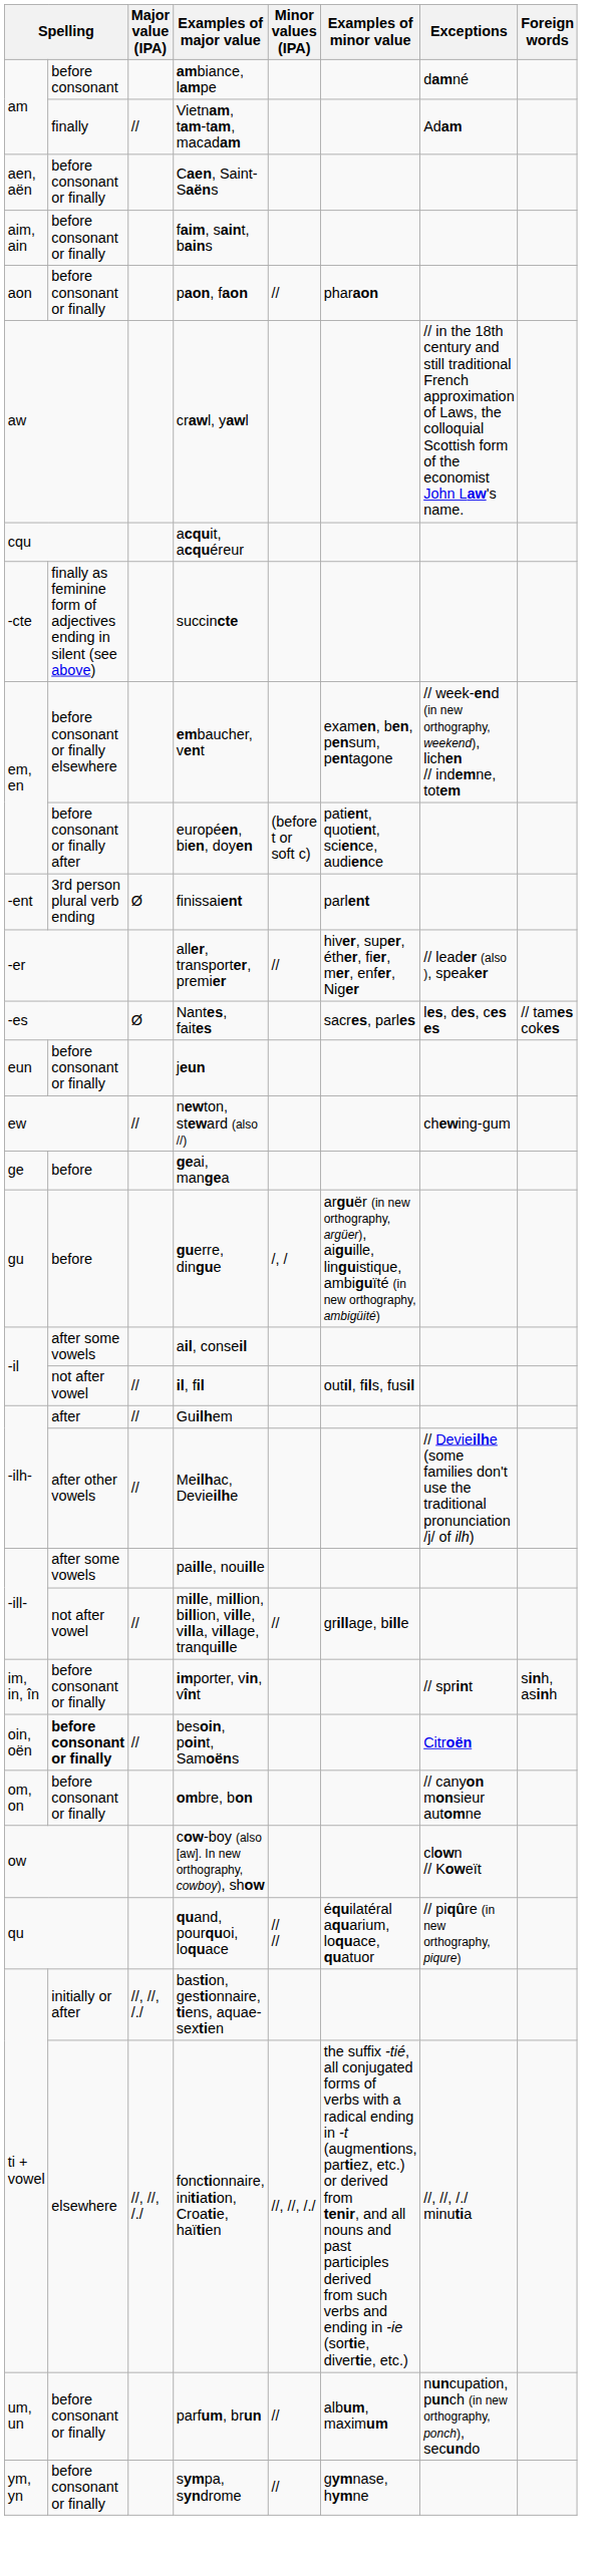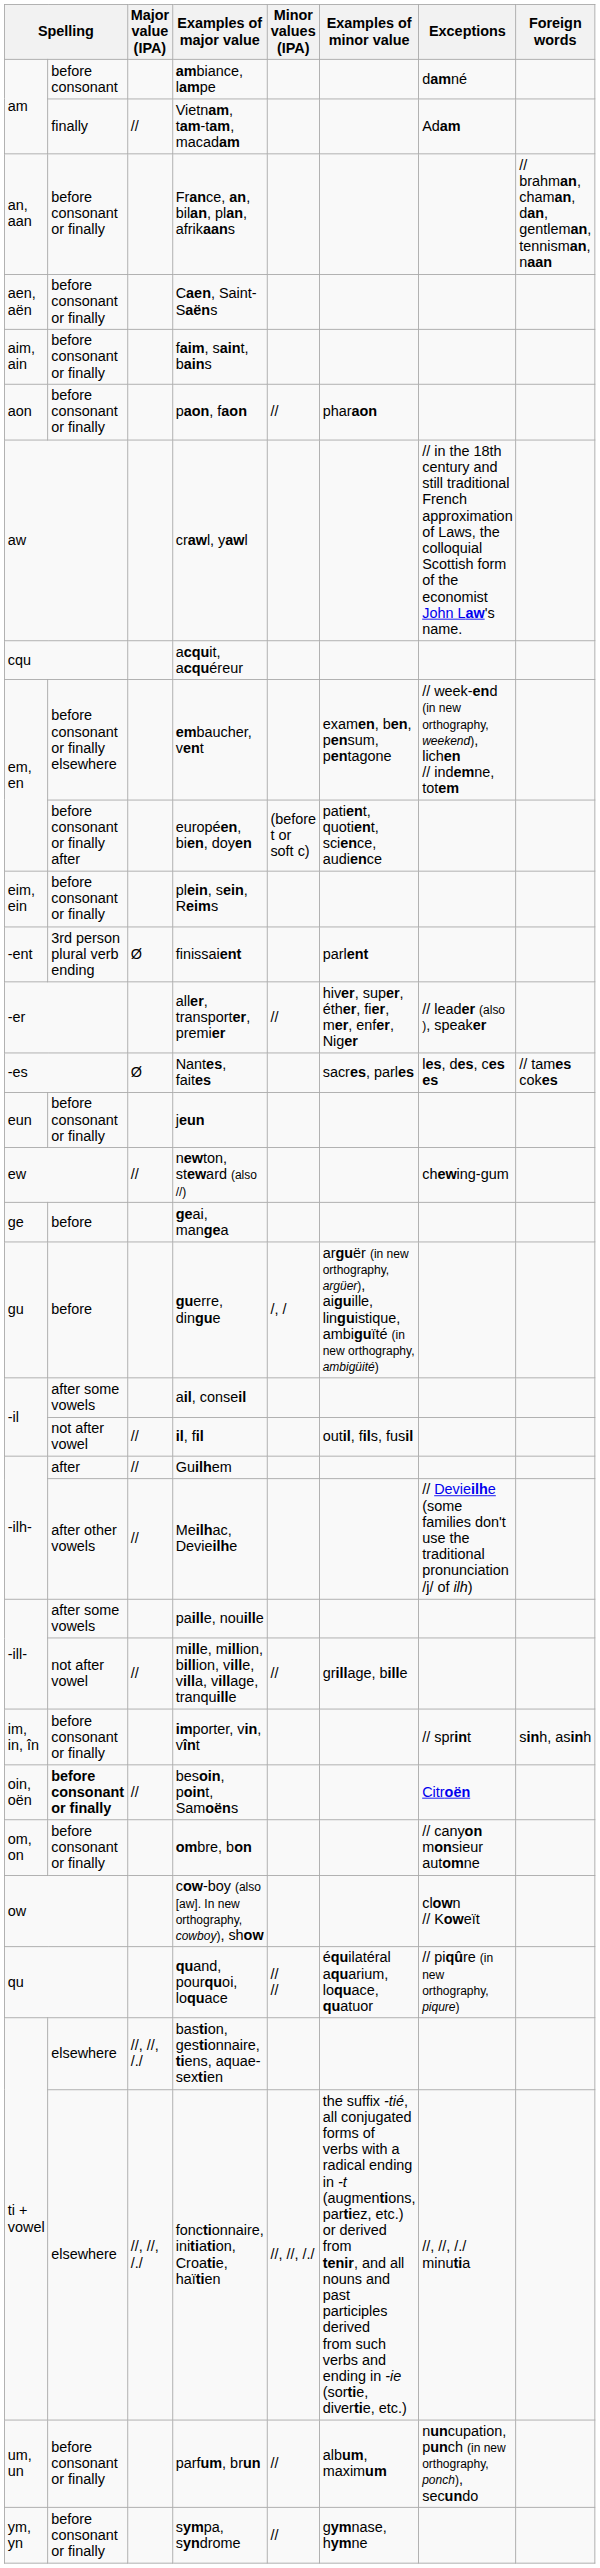 <table class="wikitable sortable">
 <tr>
 <th colspan="2">Spelling</th>
 <th>Major value<br>(IPA)</th>
 <th>Examples of major value</th>
 <th>Minor values<br>(IPA)</th>
 <th>Examples of minor value</th>
 <th>Exceptions</th>
 <th>Foreign words</th>
 </tr>
 <tr>
 <td rowspan="2">am</td>
 <td>before consonant</td>
 <td></td>
 <td><strong>am</strong>biance, l<strong>am</strong>pe</td>
 <td></td>
 <td></td>
 <td> d<strong>am</strong>né</td>
 <td></td>
 </tr>
 <tr>
 <td>finally</td>
 <td>//</td>
 <td>Vietn<strong>am</strong>, t<strong>am</strong>-t<strong>am</strong>, macad<strong>am</strong></td>
 <td></td>
 <td></td>
 <td> Ad<strong>am</strong></td>
 <td></td>
+</tr>
+<tr>
+<td>an, aan</td>
+<td>before consonant or finally</td>
+<td></td>
+<td>Fr<strong>an</strong>ce, <strong>an</strong>, bil<strong>an</strong>, pl<strong>an</strong>, afrik<strong>aan</strong>s</td>
+<td></td>
+<td></td>
+<td></td>
+<td>// brahm<strong>an</strong>, cham<strong>an</strong>, d<strong>an</strong>, gentlem<strong>an</strong>, tennism<strong>an</strong>, n<strong>aan</strong></td>
 </tr>
 <tr>
 <td>aen, aën</td>
 <td>before consonant or finally</td>
 <td></td>
 <td>C<strong>aen</strong>, Saint-S<strong>aën</strong>s</td>
 <td></td>
 <td></td>
 <td></td>
 <td></td>
 </tr>
 <tr>
 <td>aim, ain</td>
 <td>before consonant or finally</td>
 <td></td>
 <td>f<strong>aim</strong>, s<strong>ain</strong>t, b<strong>ain</strong>s</td>
 <td></td>
 <td></td>
 <td></td>
 <td></td>
 </tr>
 <tr>
 <td>aon</td>
 <td>before consonant or finally</td>
 <td></td>
 <td>p<strong>aon</strong>, f<strong>aon</strong></td>
 <td>//</td>
 <td>phar<strong>aon</strong></td>
 <td></td>
 <td></td>
 </tr>
 <tr>
 <td colspan="2">aw</td>
 <td></td>
 <td>cr<strong>aw</strong>l, y<strong>aw</strong>l</td>
 <td></td>
 <td></td>
 <td>// in the 18th century and still traditional French approximation of Laws, the colloquial Scottish form of the economist <a href='#'>John L<strong>aw</strong></a>'s name.</td>
 <td></td>
 </tr>
 <tr>
 <td colspan="2">cqu</td>
 <td></td>
 <td>a<strong>cqu</strong>it, a<strong>cqu</strong>éreur</td>
 <td></td>
 <td></td>
 <td></td>
 <td></td>
 </tr>
 <tr>
-<td>-cte</td>
-<td>finally as feminine form of adjectives ending in silent  (see <a href='#'>above</a>)</td>
-<td></td>
-<td>succin<strong>cte</strong></td>
-<td></td>
-<td></td>
-<td></td>
-<td></td>
-</tr>
-<tr>
 <td rowspan="2">em, en</td>
 <td>before consonant or finally elsewhere</td>
 <td></td>
 <td><strong>em</strong>baucher, v<strong>en</strong>t</td>
 <td></td>
 <td>exam<strong>en</strong>, b<strong>en</strong>, p<strong>en</strong>sum, p<strong>en</strong>tagone</td>
 <td>// week-<strong>en</strong>d <small>(in new orthography, <em>weekend</em>)</small>, lich<strong>en</strong><br>// ind<strong>em</strong>ne, tot<strong>em</strong></td>
 <td></td>
 </tr>
 <tr>
 <td>before consonant or finally after </td>
 <td></td>
 <td>europé<strong>en</strong>, bi<strong>en</strong>, doy<strong>en</strong></td>
 <td> (before t or soft c)</td>
 <td>pati<strong>en</strong>t, quoti<strong>en</strong>t, sci<strong>en</strong>ce, audi<strong>en</strong>ce</td>
+<td></td>
+<td></td>
+</tr>
+<tr>
+<td>eim, ein</td>
+<td>before consonant or finally</td>
+<td></td>
+<td>pl<strong>ein</strong>, s<strong>ein</strong>, R<strong>eim</strong>s</td>
+<td></td>
+<td></td>
 <td></td>
 <td></td>
 </tr>
 <tr>
 <td>-ent</td>
 <td>3rd person plural verb ending</td>
 <td>Ø</td>
 <td>finissai<strong>ent</strong></td>
 <td></td>
 <td>parl<strong>ent</strong></td>
 <td></td>
 <td></td>
 </tr>
 <tr>
 <td colspan="2">-er</td>
 <td></td>
 <td>all<strong>er</strong>, transport<strong>er</strong>, premi<strong>er</strong></td>
 <td>//</td>
 <td>hiv<strong>er</strong>, sup<strong>er</strong>, éth<strong>er</strong>, fi<strong>er</strong>, m<strong>er</strong>, enf<strong>er</strong>, Nig<strong>er</strong></td>
 <td>// lead<strong>er</strong> <small>(also )</small>, speak<strong>er</strong></td>
 <td></td>
 </tr>
 <tr>
 <td colspan="2">-es</td>
 <td>Ø</td>
 <td>Nant<strong>es</strong>, fait<strong>es</strong></td>
 <td></td>
 <td>sacr<strong>es</strong>, parl<strong>es</strong></td>
 <td> l<strong>es</strong>, d<strong>es</strong>, c<strong>es</strong><br> <strong>es</strong></td>
 <td>// tam<strong>es</strong><br> cok<strong>es</strong></td>
 </tr>
 <tr>
 <td>eun</td>
 <td>before consonant or finally</td>
 <td></td>
 <td>j<strong>eun</strong></td>
 <td></td>
 <td></td>
 <td></td>
 <td></td>
 </tr>
 <tr>
 <td colspan="2">ew</td>
 <td>//</td>
 <td>n<strong>ew</strong>ton, st<strong>ew</strong>ard <small>(also //)</small></td>
 <td></td>
 <td></td>
 <td> ch<strong>ew</strong>ing-gum</td>
 <td></td>
 </tr>
 <tr>
 <td>ge</td>
 <td>before </td>
 <td></td>
 <td><strong>ge</strong>ai, man<strong>ge</strong>a</td>
 <td></td>
 <td></td>
 <td></td>
 <td></td>
 </tr>
 <tr>
 <td>gu</td>
 <td>before </td>
 <td></td>
 <td><strong>gu</strong>erre, din<strong>gu</strong>e</td>
 <td>/, /</td>
 <td>ar<strong>gu</strong>ër <small>(in new orthography, <em>argüer</em>)</small>, ai<strong>gu</strong>ille, lin<strong>gu</strong>istique, ambi<strong>gu</strong>ïté <small>(in new orthography, <em>ambigüité</em>)</small></td>
 <td></td>
 <td></td>
 </tr>
 <tr>
 <td rowspan="2">-il</td>
 <td>after some vowels</td>
 <td></td>
 <td>a<strong>il</strong>, conse<strong>il</strong></td>
 <td></td>
 <td></td>
 <td></td>
 <td></td>
 </tr>
 <tr>
 <td>not after vowel</td>
 <td>//</td>
 <td><strong>il</strong>, f<strong>il</strong></td>
 <td></td>
 <td>out<strong>il</strong>, f<strong>il</strong>s, fus<strong>il</strong></td>
 <td></td>
 <td></td>
 </tr>
 <tr>
 <td rowspan="2">-ilh-</td>
 <td>after </td>
 <td>//</td>
 <td>Gu<strong>ilh</strong>em</td>
 <td></td>
 <td></td>
 <td></td>
 <td></td>
 </tr>
 <tr>
 <td>after other vowels</td>
 <td>//</td>
 <td>Me<strong>ilh</strong>ac, Devie<strong>ilh</strong>e</td>
 <td></td>
 <td></td>
 <td>// <a href='#'>Devie<strong>ilh</strong>e</a> (some families don't use the traditional pronunciation /j/ of <em>ilh</em>)</td>
 <td></td>
 </tr>
 <tr>
 <td rowspan="2">-ill-</td>
 <td>after some vowels</td>
 <td></td>
 <td>pa<strong>ill</strong>e, nou<strong>ill</strong>e</td>
 <td></td>
 <td></td>
 <td></td>
 <td></td>
 </tr>
 <tr>
 <td>not after vowel</td>
 <td>//</td>
 <td>m<strong>ill</strong>e, m<strong>ill</strong>ion, b<strong>ill</strong>ion, v<strong>ill</strong>e, v<strong>ill</strong>a, v<strong>ill</strong>age, tranqu<strong>ill</strong>e</td>
 <td>//</td>
 <td>gr<strong>ill</strong>age, b<strong>ill</strong>e</td>
 <td></td>
 <td></td>
 </tr>
 <tr>
 <td>im, in, în</td>
 <td>before consonant or finally</td>
 <td></td>
 <td><strong>im</strong>porter, v<strong>in</strong>, v<strong>în</strong>t</td>
 <td></td>
 <td></td>
 <td>// spr<strong>in</strong>t</td>
 <td> s<strong>in</strong>h, as<strong>in</strong>h</td>
 </tr>
 <tr>
 <td>oin, oën</td>
 <td><strong>before consonant or finally</strong></td>
 <td>//</td>
 <td>bes<strong>oin</strong>, p<strong>oin</strong>t, Sam<strong>oën</strong>s</td>
 <td></td>
 <td></td>
 <td> <a href='#'>Citr<strong>oën</strong></a></td>
 <td></td>
 </tr>
 <tr>
 <td>om, on</td>
 <td>before consonant or finally</td>
 <td></td>
 <td><strong>om</strong>bre, b<strong>on</strong></td>
 <td></td>
 <td></td>
 <td>// cany<strong>on</strong><br> m<strong>on</strong>sieur<br> aut<strong>om</strong>ne</td>
 <td></td>
 </tr>
 <tr>
 <td colspan="2">ow</td>
 <td></td>
 <td>c<strong>ow</strong>-boy <small>(also [aw]. In new orthography, <em>cowboy</em>)</small>, sh<strong>ow</strong></td>
 <td></td>
 <td></td>
 <td> cl<strong>ow</strong>n<br>// K<strong>ow</strong>eït</td>
 <td></td>
 </tr>
 <tr>
 <td colspan="2">qu</td>
 <td></td>
 <td><strong>qu</strong>and, pour<strong>qu</strong>oi, lo<strong>qu</strong>ace</td>
 <td>// <br> //</td>
 <td>é<strong>qu</strong>ilatéral <br> a<strong>qu</strong>arium, lo<strong>qu</strong>ace, <strong>qu</strong>atuor</td>
 <td>// pi<strong>qû</strong>re <small>(in new orthography, <em>piqure</em>)</small></td>
 <td></td>
 </tr>
 <tr>
 <td rowspan="2">ti + vowel</td>
-<td>initially or after </td>
+<td>elsewhere</td>
 <td>//, //, /./</td>
 <td>bas<strong>ti</strong>on, ges<strong>ti</strong>onnaire, <strong>ti</strong>ens, aquae-sex<strong>ti</strong>en</td>
 <td></td>
 <td></td>
 <td></td>
 <td></td>
 </tr>
 <tr>
 <td>elsewhere</td>
 <td>//, //, /./</td>
 <td>fonc<strong>ti</strong>onnaire, ini<strong>ti</strong>a<strong>ti</strong>on, Croa<strong>ti</strong>e, haï<strong>ti</strong>en</td>
 <td>//, //, /./</td>
 <td>the suffix <em>-tié</em>, all conjugated forms of<br>verbs with a radical ending in <em>-t</em><br>(augmen<strong>ti</strong>ons, par<strong>ti</strong>ez, etc.) or derived from<br><strong>tenir</strong>, and all nouns and past participles derived<br>from such verbs and ending in <em>-ie</em> (sor<strong>ti</strong>e, diver<strong>ti</strong>e, etc.)</td>
 <td>//, //, /./ minu<strong>ti</strong>a</td>
 <td></td>
 </tr>
 <tr>
 <td>um, un</td>
 <td>before consonant or finally</td>
 <td></td>
 <td>parf<strong>um</strong>, br<strong>un</strong></td>
 <td>//</td>
 <td>alb<strong>um</strong>, maxim<strong>um</strong></td>
 <td> n<strong>un</strong>cupation, p<strong>un</strong>ch <small>(in new orthography, <em>ponch</em>)</small>, sec<strong>un</strong>do</td>
 <td></td>
 </tr>
 <tr>
 <td>ym, yn</td>
 <td>before consonant or finally</td>
 <td></td>
 <td>s<strong>ym</strong>pa, s<strong>yn</strong>drome</td>
 <td>//</td>
 <td>g<strong>ym</strong>nase, h<strong>ym</strong>ne</td>
 <td></td>
 <td></td>
 </tr>
 </table>
